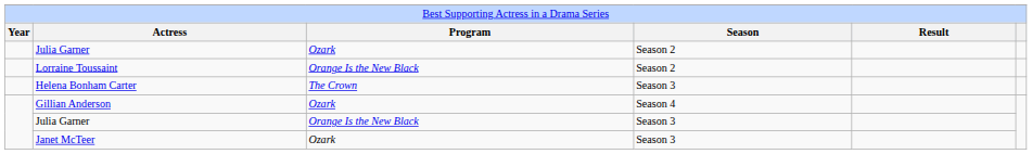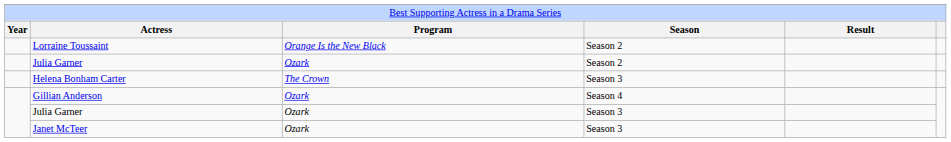 <table class="wikitable plainrowheaders" style="font-size: 90%" width=85%>
 <tr>
 </tr>
 <tr ---- bgcolor="#bfd7ff">
 <td colspan=6 align=center><a href='#'>Best Supporting Actress in a Drama Series</a></td>
 </tr>
 <tr ---- bgcolor="#ebf5ff">
 <th scope="col" style="width:2%;">Year</th>
 <th scope="col" style="width:25%;">Actress</th>
 <th scope="col" style="width:30%;">Program</th>
 <th scope="col" style="width:20%;">Season</th>
 <th scope="col" style="width:15%;">Result</th>
 <th scope="col" class="unsortable" style="width:1%;"></th>
 </tr>
 <tr>
 <td></td>
-<td><a href='#'>Julia Garner</a></td>
-<td><em><a href='#'>Ozark</a></em></td>
+<td><a href='#'>Lorraine Toussaint</a></td>
+<td><em><a href='#'>Orange Is the New Black</a></em></td>
 <td>Season 2</td>
 <td></td>
 <td></td>
 </tr>
 <tr>
 <td></td>
-<td><a href='#'>Lorraine Toussaint</a></td>
-<td><em><a href='#'>Orange Is the New Black</a></em></td>
+<td><a href='#'>Julia Garner</a></td>
+<td><em><a href='#'>Ozark</a></em></td>
 <td>Season 2</td>
 <td></td>
 <td></td>
 </tr>
 <tr>
 <td></td>
 <td><a href='#'>Helena Bonham Carter</a></td>
 <td><em><a href='#'>The Crown</a></em></td>
 <td>Season 3</td>
 <td></td>
 <td></td>
 </tr>
 <tr>
 <td rowspan="3"></td>
 <td><a href='#'>Gillian Anderson</a></td>
 <td><em><a href='#'>Ozark</a></em></td>
 <td>Season 4</td>
 <td></td>
 <td rowspan="3"></td>
 </tr>
 <tr>
 <td>Julia Garner</td>
-<td><em><a href='#'>Orange Is the New Black</a></em></td>
+<td><em>Ozark</em></td>
 <td>Season 3</td>
 <td></td>
 </tr>
 <tr>
 <td><a href='#'>Janet McTeer</a></td>
 <td><em>Ozark</em></td>
 <td>Season 3</td>
 <td></td>
 </tr>
 </table>
